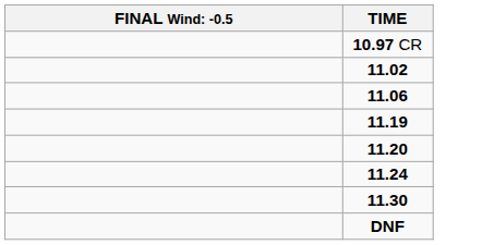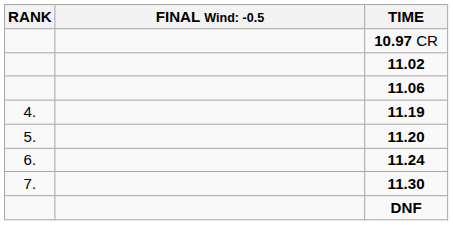 <table class="wikitable" style="border-collapse: collapse; font-size: 90%;">
 <tr>
+<th>RANK</th>
 <th style="width: 20em">FINAL <small>Wind: -0.5</small></th>
 <th style="width: 5em">TIME</th>
 </tr>
 <tr>
+<td align="center"></td>
 <td></td>
 <td align="center"><strong>10.97</strong> CR</td>
 </tr>
 <tr>
+<td align="center"></td>
 <td></td>
 <td align="center"><strong>11.02</strong></td>
 </tr>
 <tr>
+<td align="center"></td>
 <td></td>
 <td align="center"><strong>11.06</strong></td>
 </tr>
 <tr>
+<td align="center">4.</td>
 <td></td>
 <td align="center"><strong>11.19</strong></td>
 </tr>
 <tr>
+<td align="center">5.</td>
 <td></td>
 <td align="center"><strong>11.20</strong></td>
 </tr>
 <tr>
+<td align="center">6.</td>
 <td></td>
 <td align="center"><strong>11.24</strong></td>
 </tr>
 <tr>
+<td align="center">7.</td>
 <td></td>
 <td align="center"><strong>11.30</strong></td>
 </tr>
 <tr>
+<td align="center"></td>
 <td></td>
 <td align="center"><strong>DNF</strong></td>
 </tr>
 </table>
